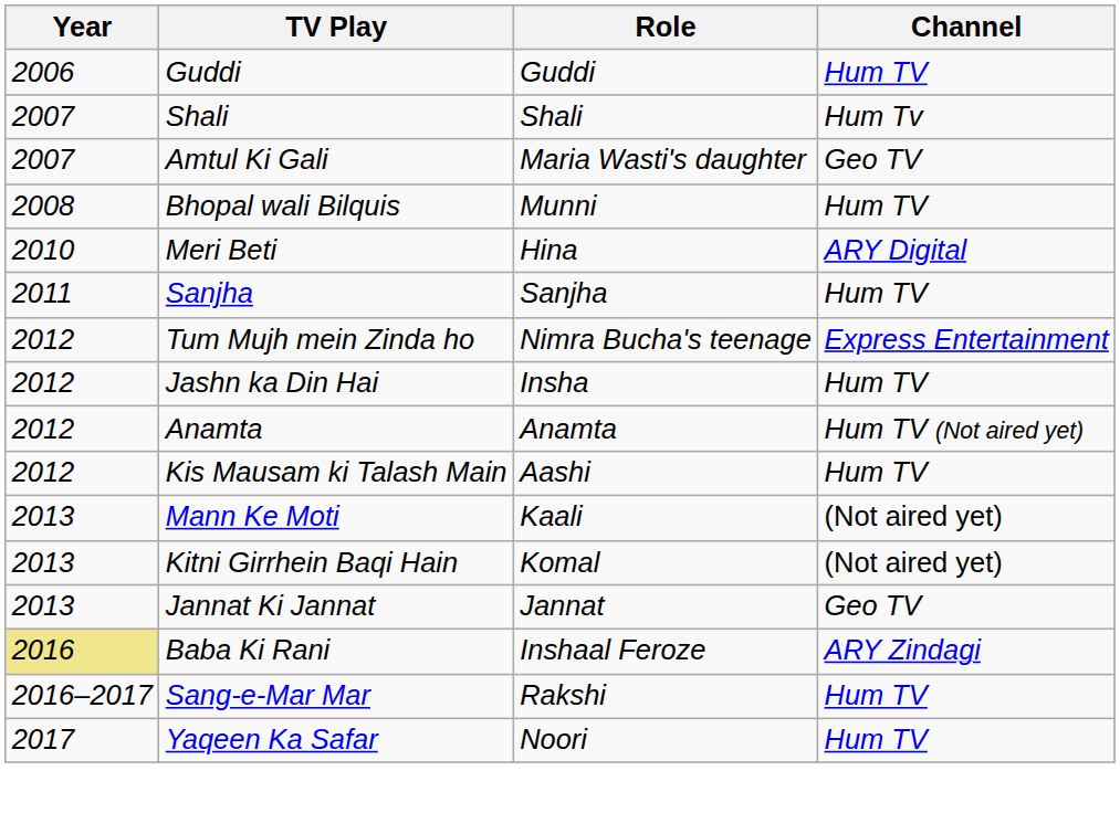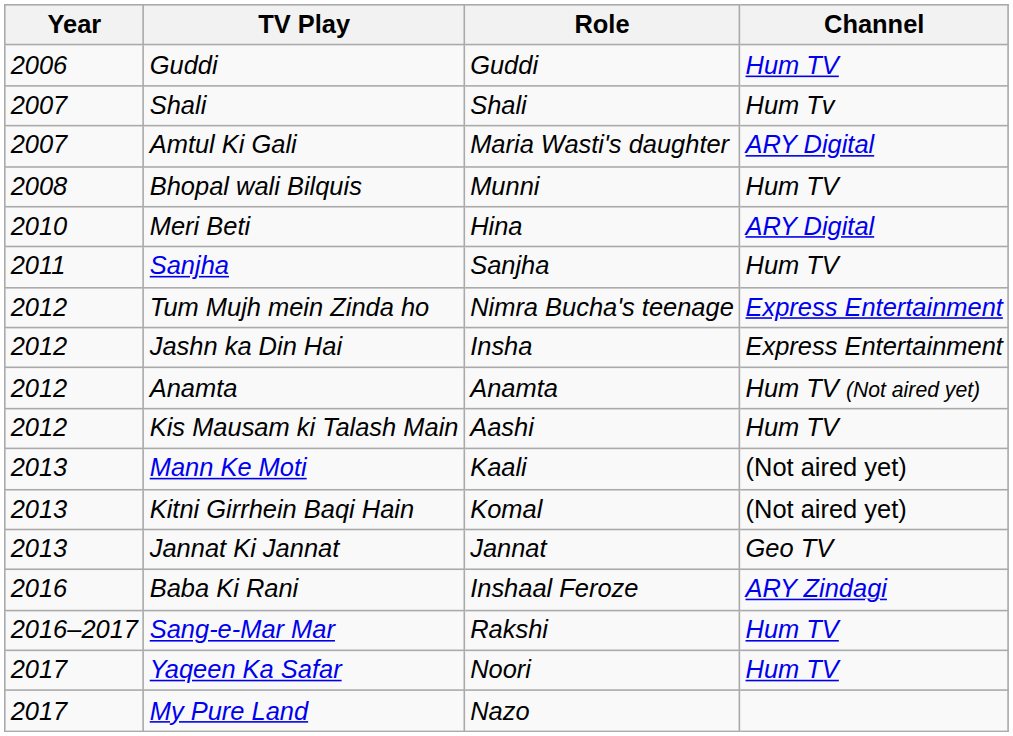 <table class="wikitable">
 <tr>
 <th>Year</th>
 <th>TV Play</th>
 <th>Role</th>
 <th>Channel</th>
 </tr>
 <tr>
 <td><em>2006</em></td>
 <td><em>Guddi</em></td>
 <td><em>Guddi</em></td>
 <td><em><a href='#'>Hum TV</a></em></td>
 </tr>
 <tr>
 <td><em>2007</em></td>
 <td><em>Shali</em></td>
 <td><em>Shali</em></td>
 <td><em>Hum Tv</em></td>
 </tr>
 <tr>
 <td><em>2007</em></td>
 <td><em>Amtul Ki Gali</em></td>
 <td><em>Maria Wasti's daughter</em></td>
-<td><em>Geo TV</em><small></small></td>
+<td><em><a href='#'>ARY Digital</a></em></td>
 </tr>
 <tr>
 <td><em>2008</em></td>
 <td><em>Bhopal wali Bilquis</em></td>
 <td><em>Munni</em></td>
 <td><em>Hum TV</em></td>
 </tr>
 <tr>
 <td><em>2010</em></td>
 <td><em>Meri Beti</em></td>
 <td><em>Hina</em></td>
 <td><em><a href='#'>ARY Digital</a></em></td>
 </tr>
 <tr>
 <td><em>2011</em></td>
 <td><em><a href='#'>Sanjha</a></em></td>
 <td><em>Sanjha</em></td>
 <td><em>Hum TV</em></td>
 </tr>
 <tr>
 <td><em>2012</em></td>
 <td><em>Tum Mujh mein Zinda ho</em></td>
 <td><em>Nimra Bucha's teenage</em></td>
 <td><em><a href='#'>Express Entertainment</a></em></td>
 </tr>
 <tr>
 <td><em>2012</em></td>
 <td><em>Jashn ka Din Hai</em></td>
 <td><em>Insha</em></td>
-<td><em>Hum TV</em></td>
+<td><em>Express Entertainment</em></td>
 </tr>
 <tr>
 <td><em>2012</em></td>
 <td><em>Anamta</em></td>
 <td><em>Anamta</em></td>
 <td><em>Hum TV <small> (Not aired yet)</small></em></td>
 </tr>
 <tr>
 <td><em>2012</em></td>
 <td><em>Kis Mausam ki Talash Main</em></td>
 <td><em>Aashi</em></td>
 <td><em>Hum TV</em></td>
 </tr>
 <tr>
 <td><em>2013</em></td>
 <td><em><a href='#'>Mann Ke Moti</a></em></td>
 <td><em>Kaali</em></td>
 <td>(Not aired yet)</td>
 </tr>
 <tr>
 <td><em>2013</em></td>
 <td><em>Kitni Girrhein Baqi Hain</em></td>
 <td><em>Komal</em></td>
 <td>(Not aired yet)</td>
 </tr>
 <tr>
 <td><em>2013</em></td>
 <td><em>Jannat Ki Jannat</em></td>
 <td><em>Jannat</em></td>
 <td><em>Geo TV</em><small></small></td>
 </tr>
 <tr>
-<td style="background: khaki;"><em>2016</em></td>
+<td><em>2016</em></td>
 <td><em>Baba Ki Rani</em></td>
 <td><em>Inshaal Feroze</em></td>
 <td><em><a href='#'>ARY Zindagi</a></em></td>
 </tr>
 <tr>
 <td><em>2016–2017</em></td>
 <td><em><a href='#'>Sang-e-Mar Mar</a></em></td>
 <td><em>Rakshi</em></td>
 <td><em><a href='#'>Hum TV</a></em></td>
 </tr>
 <tr>
 <td><em>2017</em></td>
 <td><em><a href='#'>Yaqeen Ka Safar</a></em></td>
 <td><em>Noori</em></td>
 <td><em><a href='#'>Hum TV</a></em></td>
 </tr>
+<tr>
+<td><em>2017</em></td>
+<td><em><a href='#'>My Pure Land</a></em></td>
+<td><em>Nazo</em></td>
+<td><em> </em></td>
+</tr>
 </table>
